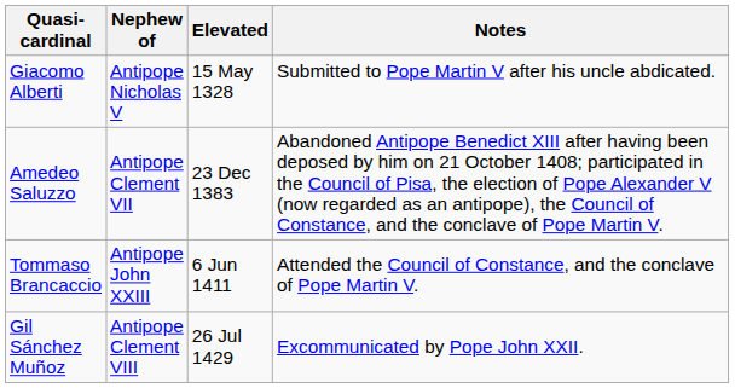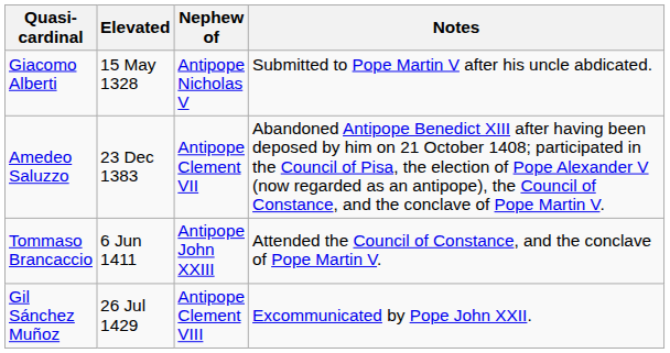 <table class="wikitable sortable" style="width:100%">
 <tr>
 <th width="10%">Quasi-cardinal</th>
+<th width="10%">Elevated</th>
 <th width="11%">Nephew of</th>
-<th width="10%">Elevated</th>
 <th width="*">Notes</th>
 </tr>
 <tr valign="top">
 <td><a href='#'>Giacomo Alberti</a></td>
+<td>15 May 1328</td>
 <td><a href='#'>Antipope Nicholas V</a></td>
-<td>15 May 1328</td>
 <td>Submitted to <a href='#'>Pope Martin V</a> after his uncle abdicated.</td>
 </tr>
 <tr>
 <td><a href='#'>Amedeo Saluzzo</a></td>
+<td>23 Dec 1383</td>
 <td><a href='#'>Antipope Clement VII</a></td>
-<td>23 Dec 1383</td>
 <td>Abandoned <a href='#'>Antipope Benedict XIII</a> after having been deposed by him on 21 October 1408; participated in the <a href='#'>Council of Pisa</a>, the election of <a href='#'>Pope Alexander V</a> (now regarded as an antipope), the <a href='#'>Council of Constance</a>, and the conclave of <a href='#'>Pope Martin V</a>.</td>
 </tr>
 <tr>
 <td><a href='#'>Tommaso Brancaccio</a></td>
+<td>6 Jun 1411</td>
 <td><a href='#'>Antipope John XXIII</a></td>
-<td>6 Jun 1411</td>
 <td>Attended the <a href='#'>Council of Constance</a>, and the conclave of <a href='#'>Pope Martin V</a>.</td>
 </tr>
 <tr>
 <td><a href='#'>Gil Sánchez Muñoz</a></td>
+<td>26 Jul 1429</td>
 <td><a href='#'>Antipope Clement VIII</a></td>
-<td>26 Jul 1429</td>
 <td><a href='#'>Excommunicated</a> by <a href='#'>Pope John XXII</a>.</td>
 </tr>
 </table>
